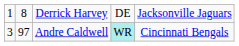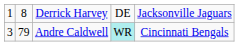 <table class="wikitable" style="text-align:center">
 <tr>
 <td>1</td>
 <td>8</td>
 <td><a href='#'>Derrick Harvey</a></td>
 <td>DE</td>
 <td><a href='#'>Jacksonville Jaguars</a></td>
 </tr>
 <tr>
 <td>3</td>
-<td>97</td>
+<td>79</td>
 <td><a href='#'>Andre Caldwell</a></td>
 <td style="background: paleturquoise;">WR</td>
 <td><a href='#'>Cincinnati Bengals</a></td>
 </tr>
 </table>
